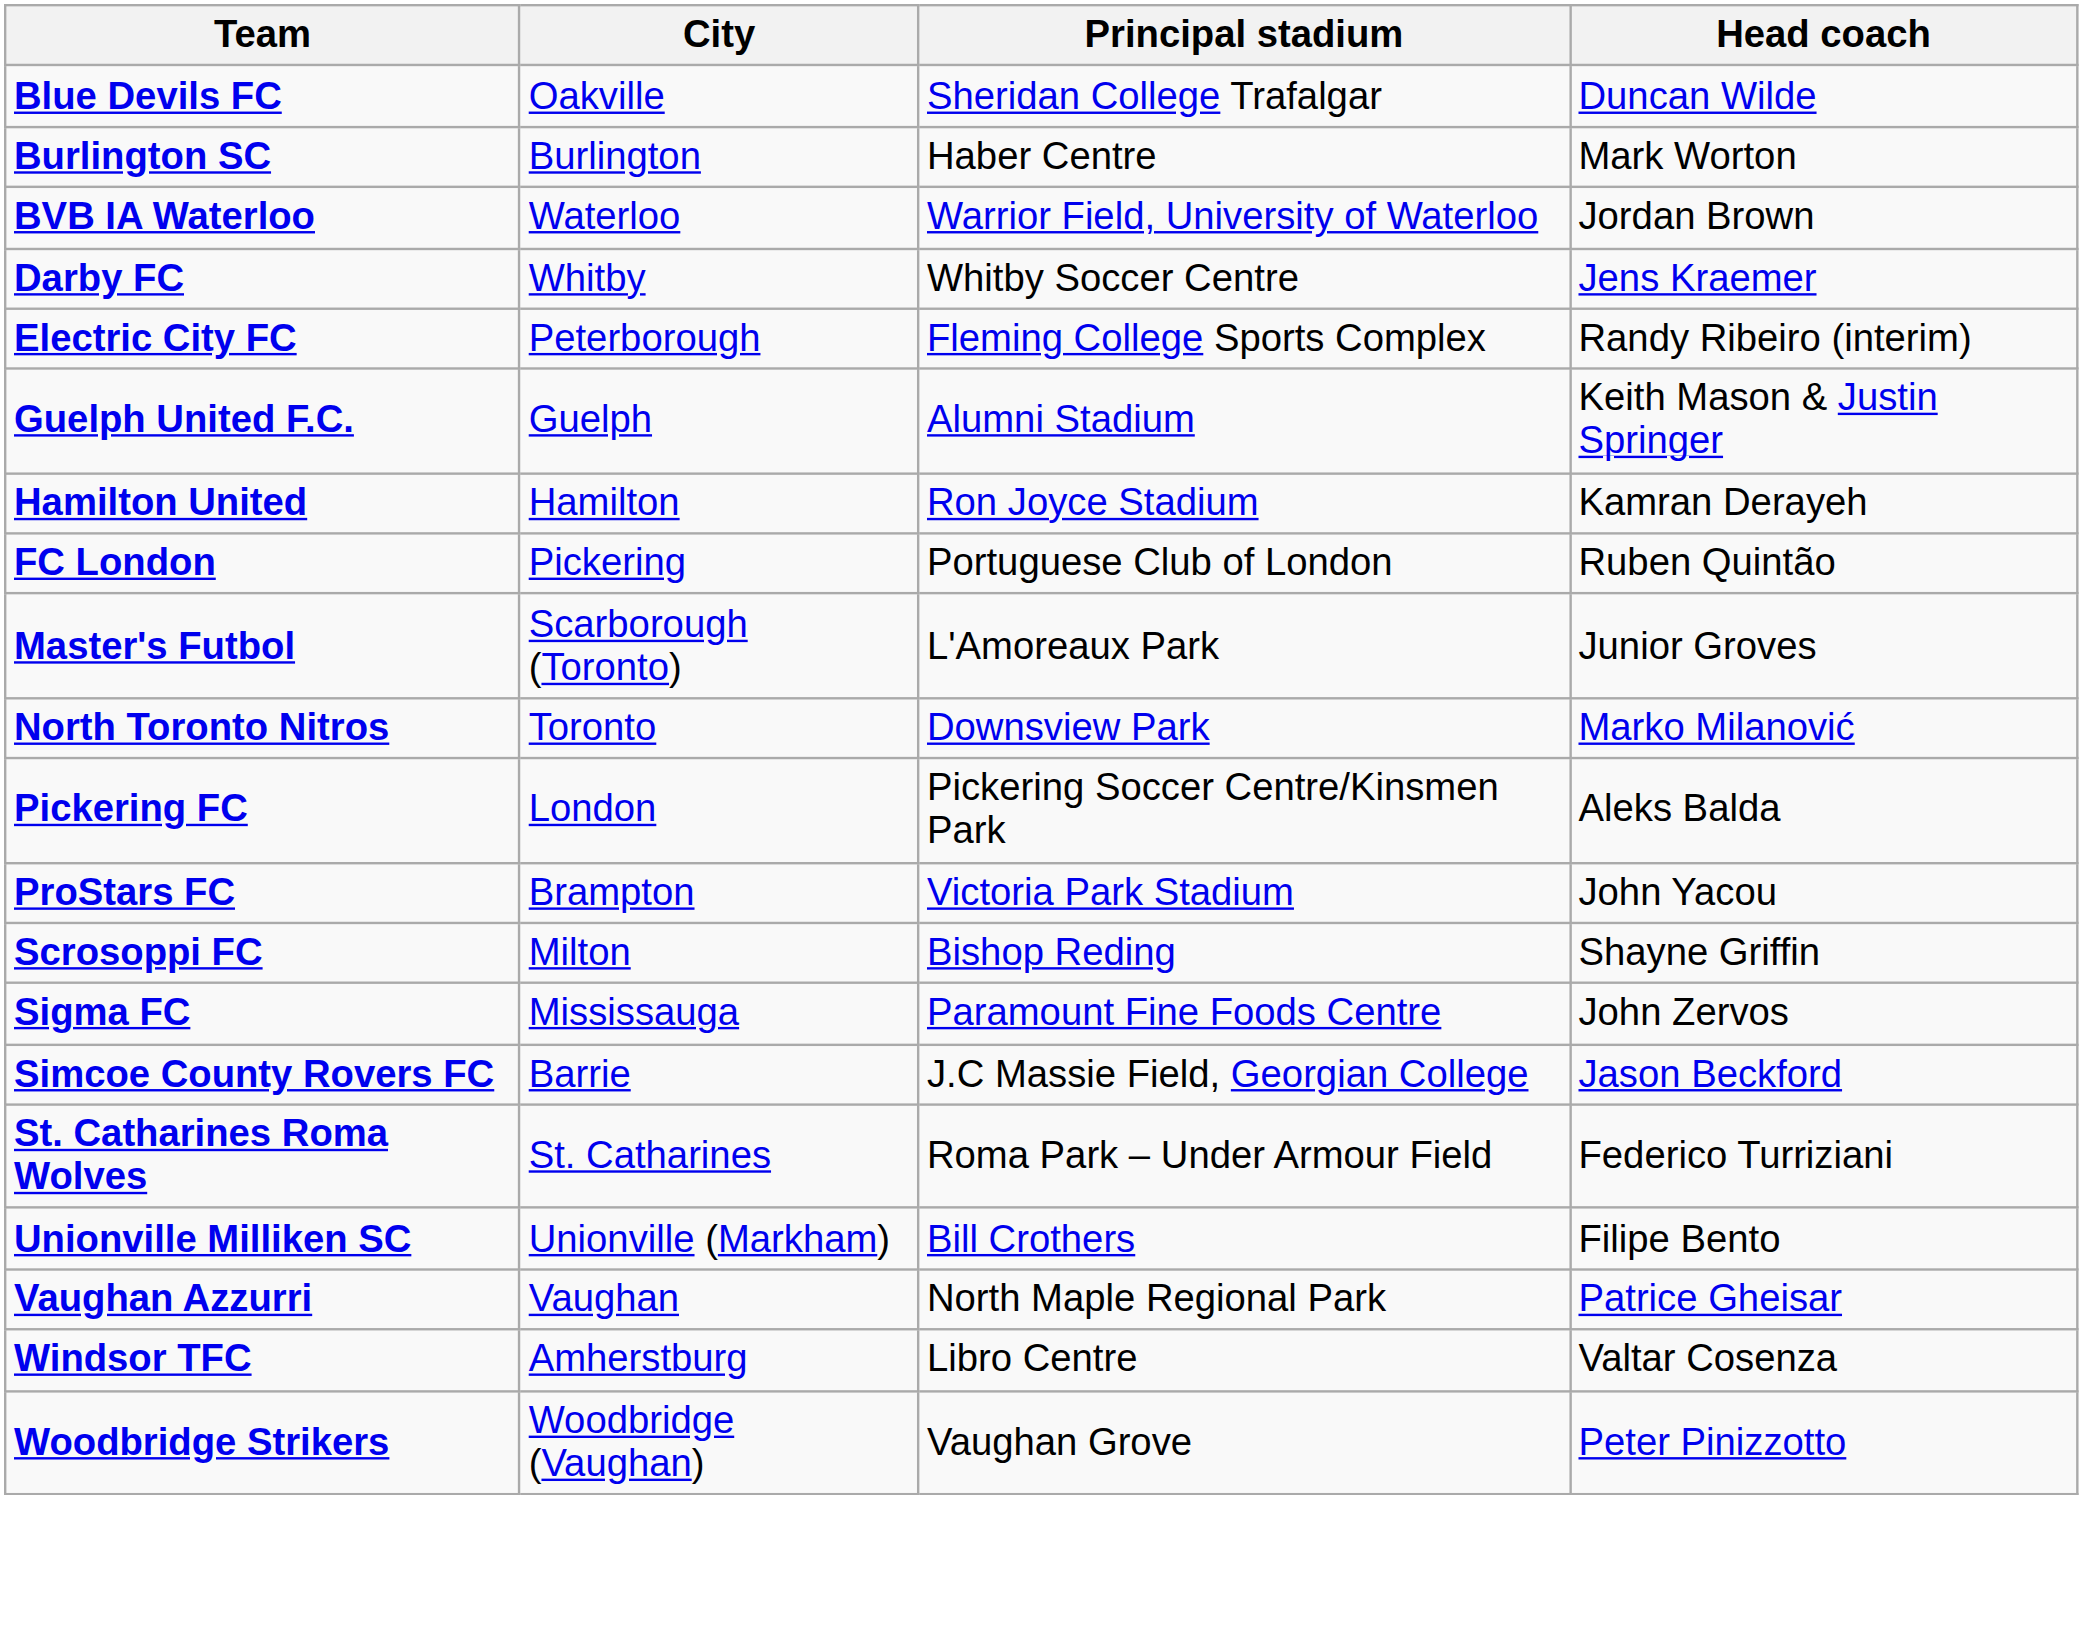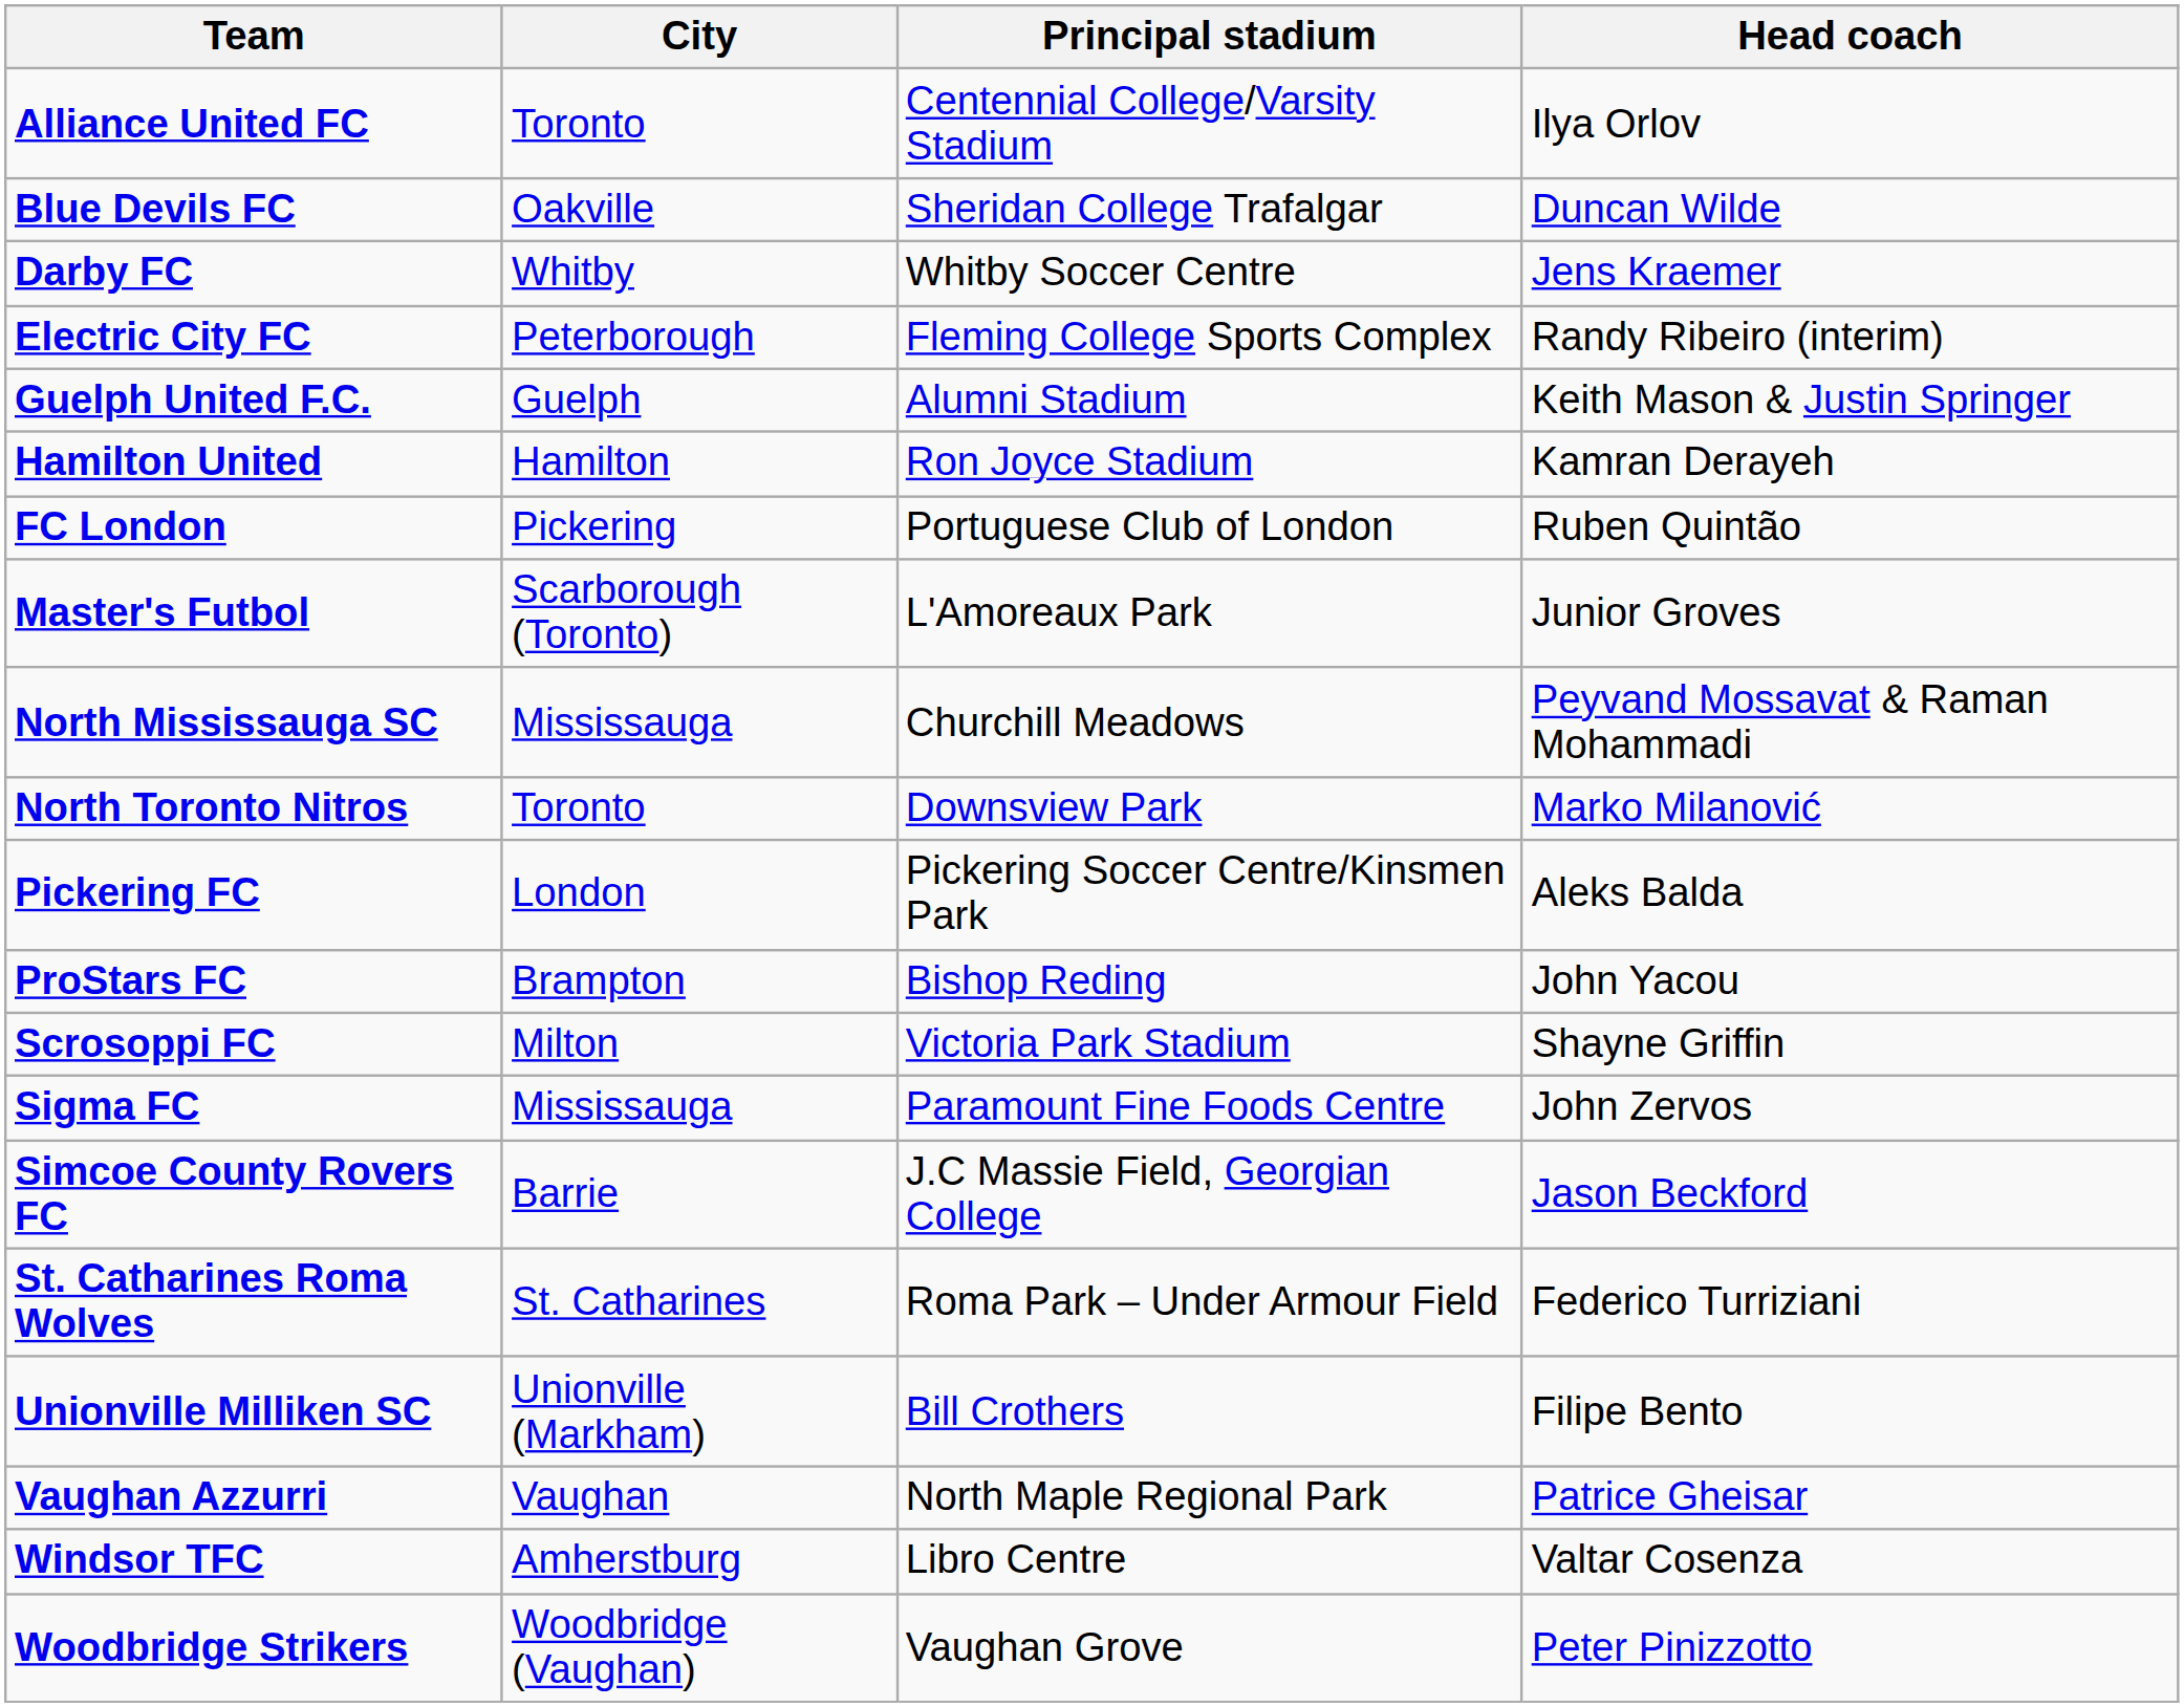 <table class="wikitable sortable">
 <tr>
 <th>Team</th>
 <th>City</th>
 <th>Principal stadium</th>
 <th>Head coach</th>
 </tr>
 <tr>
+<td><strong><a href='#'>Alliance United FC</a></strong></td>
+<td><a href='#'>Toronto</a></td>
+<td><a href='#'>Centennial College</a>/<a href='#'>Varsity Stadium</a></td>
+<td>Ilya Orlov</td>
+</tr>
+<tr>
 <td><strong><a href='#'>Blue Devils FC</a></strong></td>
 <td><a href='#'>Oakville</a></td>
 <td><a href='#'>Sheridan College</a> Trafalgar</td>
 <td><a href='#'>Duncan Wilde</a></td>
-</tr>
-<tr>
-<td><strong><a href='#'>Burlington SC</a></strong></td>
-<td><a href='#'>Burlington</a></td>
-<td>Haber Centre</td>
-<td>Mark Worton</td>
-</tr>
-<tr>
-<td><strong><a href='#'>BVB IA Waterloo</a></strong></td>
-<td><a href='#'>Waterloo</a></td>
-<td><a href='#'>Warrior Field, University of Waterloo</a></td>
-<td>Jordan Brown</td>
 </tr>
 <tr>
 <td><strong><a href='#'>Darby FC</a></strong></td>
 <td><a href='#'>Whitby</a></td>
 <td>Whitby Soccer Centre</td>
 <td><a href='#'>Jens Kraemer</a></td>
 </tr>
 <tr>
 <td><strong><a href='#'>Electric City FC</a></strong></td>
 <td><a href='#'>Peterborough</a></td>
 <td><a href='#'>Fleming College</a> Sports Complex</td>
 <td>Randy Ribeiro (interim)</td>
 </tr>
 <tr>
 <td><strong><a href='#'>Guelph United F.C.</a></strong></td>
 <td><a href='#'>Guelph</a></td>
 <td><a href='#'>Alumni Stadium</a></td>
 <td>Keith Mason & <a href='#'>Justin Springer</a></td>
 </tr>
 <tr>
 <td><strong><a href='#'>Hamilton United</a></strong></td>
 <td><a href='#'>Hamilton</a></td>
 <td><a href='#'>Ron Joyce Stadium</a></td>
 <td>Kamran Derayeh</td>
 </tr>
 <tr>
 <td><strong><a href='#'>FC London</a></strong></td>
 <td><a href='#'>Pickering</a></td>
 <td>Portuguese Club of London</td>
 <td>Ruben Quintão</td>
 </tr>
 <tr>
 <td><strong><a href='#'>Master's Futbol</a></strong></td>
 <td><a href='#'>Scarborough</a> (<a href='#'>Toronto</a>)</td>
 <td>L'Amoreaux Park</td>
 <td>Junior Groves</td>
 </tr>
 <tr>
+<td><strong><a href='#'>North Mississauga SC</a></strong></td>
+<td><a href='#'>Mississauga</a></td>
+<td>Churchill Meadows</td>
+<td><a href='#'>Peyvand Mossavat</a> & Raman Mohammadi</td>
+</tr>
+<tr>
 <td><strong><a href='#'>North Toronto Nitros</a></strong></td>
 <td><a href='#'>Toronto</a></td>
 <td><a href='#'>Downsview Park</a></td>
 <td><a href='#'>Marko Milanović</a></td>
 </tr>
 <tr>
 <td><strong><a href='#'>Pickering FC</a></strong></td>
 <td><a href='#'>London</a></td>
 <td>Pickering Soccer Centre/Kinsmen Park</td>
 <td>Aleks Balda</td>
 </tr>
 <tr>
 <td><strong><a href='#'>ProStars FC</a></strong></td>
 <td><a href='#'>Brampton</a></td>
-<td><a href='#'>Victoria Park Stadium</a></td>
+<td><a href='#'>Bishop Reding</a></td>
 <td>John Yacou</td>
 </tr>
 <tr>
 <td><strong><a href='#'>Scrosoppi FC</a></strong></td>
 <td><a href='#'>Milton</a></td>
-<td><a href='#'>Bishop Reding</a></td>
+<td><a href='#'>Victoria Park Stadium</a></td>
 <td>Shayne Griffin</td>
 </tr>
 <tr>
 <td><strong><a href='#'>Sigma FC</a></strong></td>
 <td><a href='#'>Mississauga</a></td>
 <td><a href='#'>Paramount Fine Foods Centre</a></td>
 <td>John Zervos</td>
 </tr>
 <tr>
 <td><strong><a href='#'>Simcoe County Rovers FC</a></strong></td>
 <td><a href='#'>Barrie</a></td>
 <td>J.C Massie Field, <a href='#'>Georgian College</a></td>
 <td><a href='#'>Jason Beckford</a></td>
 </tr>
 <tr>
 <td><strong><a href='#'>St. Catharines Roma Wolves</a></strong></td>
 <td><a href='#'>St. Catharines</a></td>
 <td>Roma Park – Under Armour Field</td>
 <td>Federico Turriziani</td>
 </tr>
 <tr>
 <td><strong><a href='#'>Unionville Milliken SC</a></strong></td>
 <td><a href='#'>Unionville</a> (<a href='#'>Markham</a>)</td>
 <td><a href='#'>Bill Crothers</a></td>
 <td>Filipe Bento</td>
 </tr>
 <tr>
 <td><strong><a href='#'>Vaughan Azzurri</a></strong></td>
 <td><a href='#'>Vaughan</a></td>
 <td>North Maple Regional Park</td>
 <td><a href='#'>Patrice Gheisar</a></td>
 </tr>
 <tr>
 <td><strong><a href='#'>Windsor TFC</a></strong></td>
 <td><a href='#'>Amherstburg</a></td>
 <td>Libro Centre</td>
 <td>Valtar Cosenza</td>
 </tr>
 <tr>
 <td><strong><a href='#'>Woodbridge Strikers</a></strong></td>
 <td><a href='#'>Woodbridge</a> (<a href='#'>Vaughan</a>)</td>
 <td>Vaughan Grove</td>
 <td><a href='#'>Peter Pinizzotto</a></td>
 </tr>
 </table>
